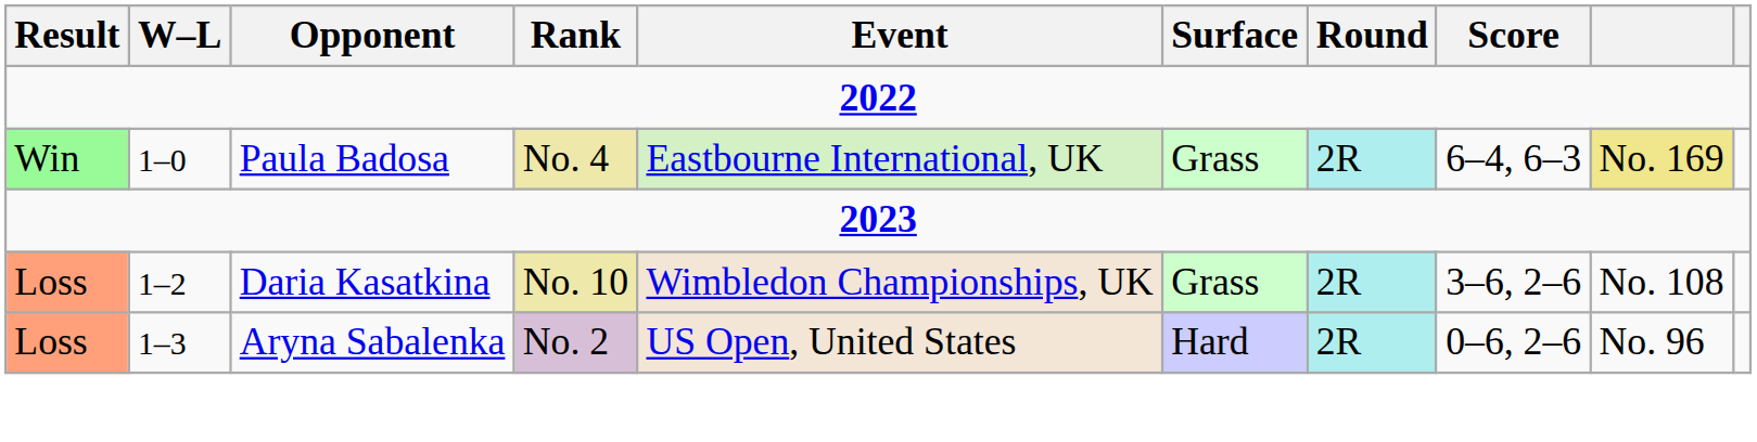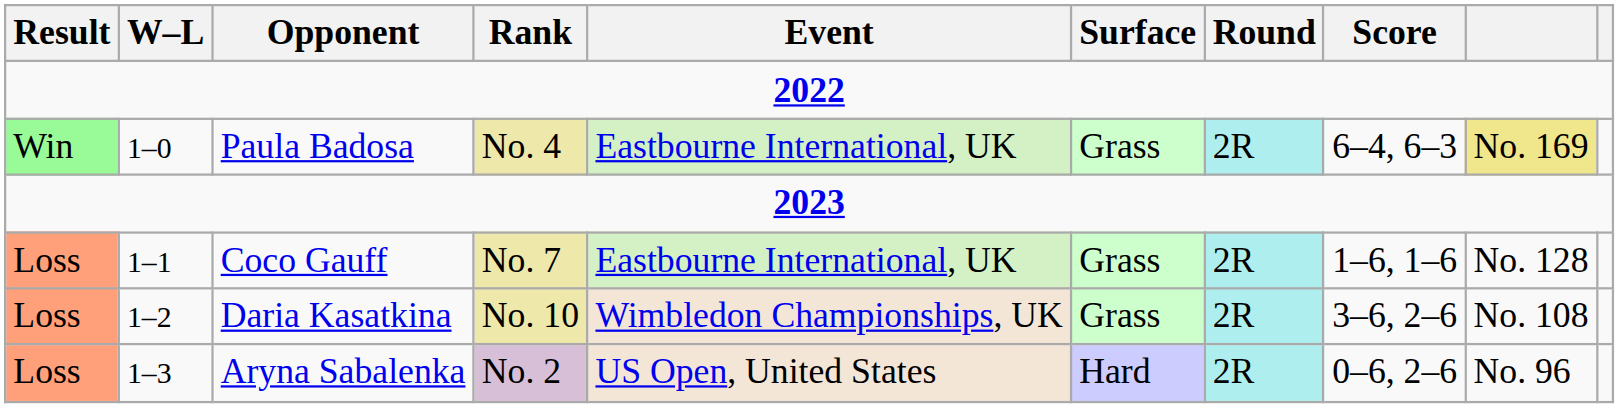 <table class="wikitable sortable">
 <tr>
 <th>Result</th>
 <th class=unsortable>W–L</th>
 <th>Opponent</th>
 <th>Rank</th>
 <th>Event</th>
 <th>Surface</th>
 <th>Round</th>
 <th class=unsortable>Score</th>
 <th></th>
 <th></th>
 </tr>
 <tr>
 <td colspan="10" style="text-align:center"><strong><a href='#'>2022</a></strong></td>
 </tr>
 <tr>
 <td bgcolor=98FB98>Win</td>
 <td><small>1–0</small></td>
 <td> <a href='#'>Paula Badosa</a></td>
 <td bgcolor=#eee8aa>No. 4</td>
 <td bgcolor=d4f1c5><a href='#'>Eastbourne International</a>, UK</td>
 <td bgcolor=#cfc>Grass</td>
 <td bgcolor=afeeee>2R</td>
 <td>6–4, 6–3</td>
 <td style="background: khaki;">No. 169</td>
 <td></td>
 </tr>
 <tr>
 <td colspan="10" style="text-align:center"><strong><a href='#'>2023</a></strong></td>
 </tr>
 <tr>
+<td bgcolor=ffa07a>Loss</td>
+<td><small>1–1</small></td>
+<td> <a href='#'>Coco Gauff</a></td>
+<td bgcolor=eee8aa>No. 7</td>
+<td bgcolor=d4f1c5><a href='#'>Eastbourne International</a>, UK</td>
+<td bgcolor=#cfc>Grass</td>
+<td bgcolor=afeeee>2R</td>
+<td>1–6, 1–6</td>
+<td>No. 128</td>
+<td></td>
+</tr>
+<tr>
 <td bgcolor="ffa07a">Loss</td>
 <td><small>1–2</small></td>
 <td> <a href='#'>Daria Kasatkina</a></td>
 <td bgcolor="eee8aa">No. 10</td>
 <td bgcolor="f3e6d7"><a href='#'>Wimbledon Championships</a>, UK</td>
 <td bgcolor="#cfc">Grass</td>
 <td bgcolor="afeeee">2R</td>
 <td>3–6, 2–6</td>
 <td>No. 108</td>
 <td></td>
 </tr>
 <tr>
 <td bgcolor="ffa07a">Loss</td>
 <td><small>1–3</small></td>
 <td> <a href='#'>Aryna Sabalenka</a></td>
 <td bgcolor="thistle">No. 2</td>
 <td bgcolor="f3e6d7"><a href='#'>US Open</a>, United States</td>
 <td bgcolor="#ccccff">Hard</td>
 <td bgcolor="afeeee">2R</td>
 <td>0–6, 2–6</td>
 <td>No. 96</td>
 <td></td>
 </tr>
 </table>
